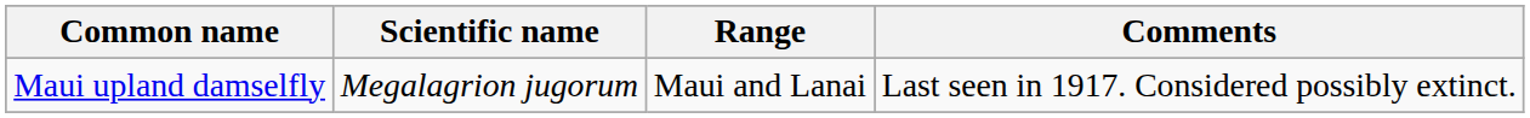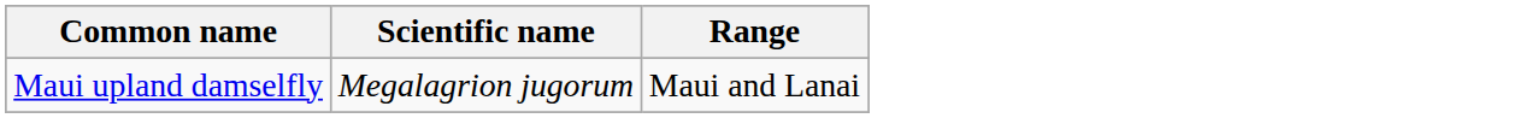 <table class="wikitable">
 <tr>
 <th>Common name</th>
 <th>Scientific name</th>
 <th>Range</th>
-<th class="unsortable">Comments</th>
 </tr>
 <tr>
 <td><a href='#'>Maui upland damselfly</a></td>
 <td><em>Megalagrion jugorum</em></td>
 <td>Maui and Lanai</td>
-<td>Last seen in 1917. Considered possibly extinct.</td>
 </tr>
 </table>
